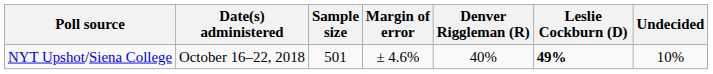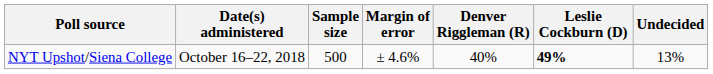 <table class="wikitable">
 <tr>
 <th>Poll source</th>
 <th>Date(s)<br>administered</th>
 <th>Sample<br>size</th>
 <th>Margin of<br>error</th>
 <th style="width:100px;">Denver<br>Riggleman (R)</th>
 <th style="width:100px;">Leslie<br>Cockburn (D)</th>
 <th>Undecided</th>
 </tr>
 <tr>
 <td><a href='#'>NYT Upshot</a>/<a href='#'>Siena College</a></td>
 <td align=center>October 16–22, 2018</td>
-<td align=center>501</td>
+<td align=center>500</td>
 <td align=center>± 4.6%</td>
 <td align=center>40%</td>
 <td><strong>49%</strong></td>
-<td align=center>10%</td>
+<td align=center>13%</td>
 </tr>
 </table>
